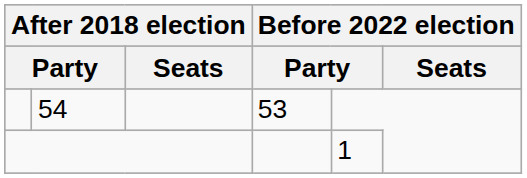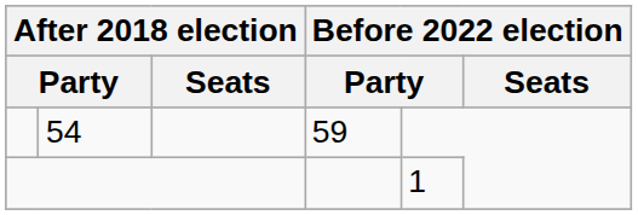 <table class="wikitable">
 <tr>
 <th colspan="3">After 2018 election</th>
 <th colspan="3">Before 2022 election</th>
 </tr>
 <tr>
 <th colspan="2">Party</th>
 <th>Seats</th>
 <th colspan="2">Party</th>
 <th>Seats</th>
 </tr>
 <tr>
 <td></td>
 <td>54</td>
 <td></td>
-<td>53</td>
+<td>59</td>
 </tr>
 <tr>
 <td colspan="3"></td>
 <td></td>
 <td>1</td>
 </tr>
 </table>
